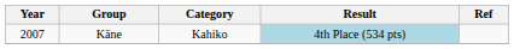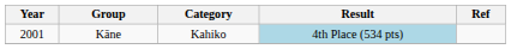 <table class="wikitable" width="75%">
 <tr>
 <th width="5%">Year</th>
 <th width="10%">Group</th>
 <th width="10%">Category</th>
 <th width="20%">Result</th>
 <th width="5%">Ref</th>
 </tr>
 <tr>
-<td align="center">2007</td>
+<td align="center">2001</td>
 <td align="center">Kāne</td>
 <td align="center">Kahiko</td>
 <td align="center" style="background: lightblue;">4th Place (534 pts)</td>
 <td align="center"></td>
 </tr>
 <tr>
 </tr>
 </table>
